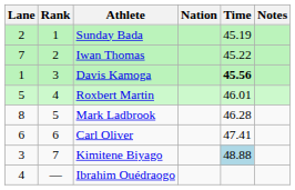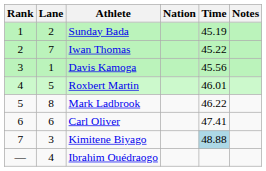 <table class="wikitable sortable" style="text-align:center">
 <tr>
+<th>Rank</th>
 <th>Lane</th>
-<th>Rank</th>
 <th>Athlete</th>
 <th>Nation</th>
 <th>Time</th>
 <th>Notes</th>
 </tr>
 <tr style="background:#bbf3bb;">
+<td>1</td>
 <td>2</td>
-<td>1</td>
 <td align=left><a href='#'>Sunday Bada</a></td>
 <td align=left></td>
 <td>45.19</td>
 <td></td>
 </tr>
 <tr style="background:#bbf3bb;">
+<td>2</td>
 <td>7</td>
-<td>2</td>
 <td align=left><a href='#'>Iwan Thomas</a></td>
 <td align=left></td>
 <td>45.22</td>
 <td></td>
 </tr>
 <tr style="background:#bbf3bb;">
+<td>3</td>
 <td>1</td>
-<td>3</td>
 <td align=left><a href='#'>Davis Kamoga</a></td>
 <td align=left></td>
-<td><strong>45.56</strong></td>
+<td>45.56</td>
 <td></td>
 </tr>
 <tr style="background:#ccf9cc;">
+<td>4</td>
 <td>5</td>
-<td>4</td>
 <td align=left><a href='#'>Roxbert Martin</a></td>
 <td align=left></td>
 <td>46.01</td>
 <td></td>
 </tr>
 <tr>
+<td>5</td>
 <td>8</td>
-<td>5</td>
 <td align=left><a href='#'>Mark Ladbrook</a></td>
 <td align=left></td>
-<td>46.28</td>
+<td>46.22</td>
 <td></td>
 </tr>
 <tr>
 <td>6</td>
 <td>6</td>
 <td align=left><a href='#'>Carl Oliver</a></td>
 <td align=left></td>
 <td>47.41</td>
 <td></td>
 </tr>
 <tr>
+<td>7</td>
 <td>3</td>
-<td>7</td>
 <td align=left><a href='#'>Kimitene Biyago</a></td>
 <td align=left></td>
 <td style="background: lightblue;">48.88</td>
 <td></td>
 </tr>
 <tr>
+<td data-sort-value=8>—</td>
 <td>4</td>
-<td data-sort-value=8>—</td>
 <td align=left><a href='#'>Ibrahim Ouédraogo</a></td>
 <td align=left></td>
 <td></td>
 <td></td>
 </tr>
 </table>
